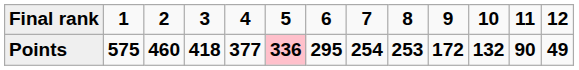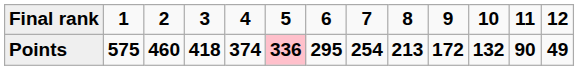 <table class="wikitable" style="font-weight:bold; text-align:center">
 <tr>
 <td align=left bgcolor=#efefef>Final rank</td>
 <td width=20>1</td>
 <td width=20>2</td>
 <td width=20>3</td>
 <td width=20>4</td>
 <td width=20>5</td>
 <td width=20>6</td>
 <td width=20>7</td>
 <td width=20>8</td>
 <td width=20>9</td>
 <td width=20>10</td>
 <td width=20>11</td>
 <td width=20>12</td>
 </tr>
 <tr>
 <td align=left bgcolor=#efefef>Points</td>
 <td width=20>575</td>
 <td width=20>460</td>
 <td width=20>418</td>
-<td width=20>377</td>
+<td width=20>374</td>
 <td width=20 style="background: pink;">336</td>
 <td width=20>295</td>
 <td width=20>254</td>
-<td width=20>253</td>
+<td width=20>213</td>
 <td width=20>172</td>
 <td width=20>132</td>
 <td width=20>90</td>
 <td width=20>49</td>
 </tr>
 </table>
